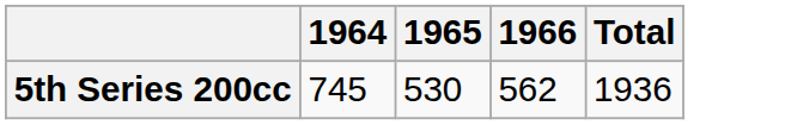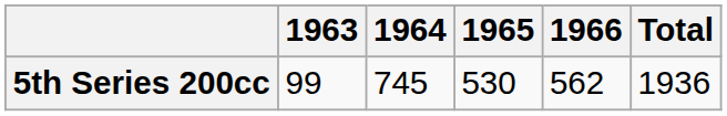 <table class="wikitable">
 <tr>
 <th></th>
+<th>1963</th>
 <th>1964</th>
 <th>1965</th>
 <th>1966</th>
 <th>Total</th>
 </tr>
 <tr>
 <th>5th Series 200cc</th>
+<td>99</td>
 <td>745</td>
 <td>530</td>
 <td>562</td>
 <td>1936</td>
 </tr>
 </table>
